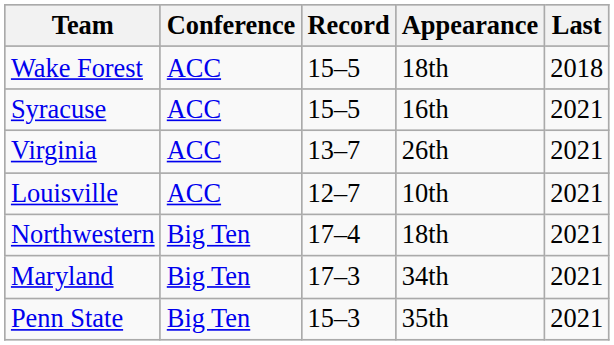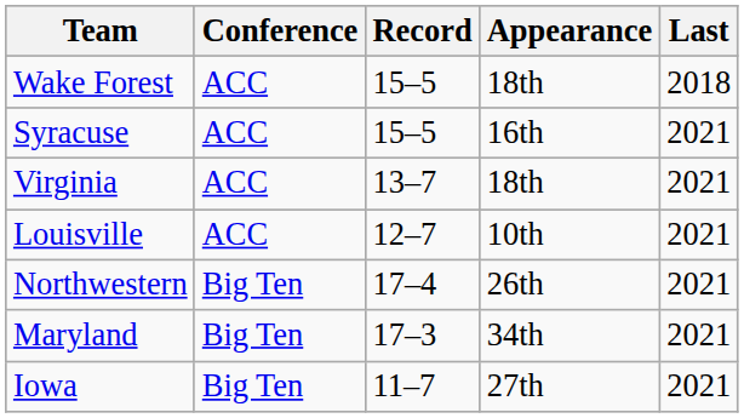 <table class="wikitable">
 <tr>
 <th>Team</th>
 <th>Conference</th>
 <th>Record</th>
 <th>Appearance</th>
 <th>Last</th>
 </tr>
 <tr>
 <td><a href='#'>Wake Forest</a></td>
 <td><a href='#'>ACC</a></td>
 <td>15–5</td>
 <td>18th</td>
 <td>2018</td>
 </tr>
 <tr>
 <td><a href='#'>Syracuse</a></td>
 <td><a href='#'>ACC</a></td>
 <td>15–5</td>
 <td>16th</td>
 <td>2021</td>
 </tr>
 <tr>
 <td><a href='#'>Virginia</a></td>
 <td><a href='#'>ACC</a></td>
 <td>13–7</td>
-<td>26th</td>
+<td>18th</td>
 <td>2021</td>
 </tr>
 <tr>
 <td><a href='#'>Louisville</a></td>
 <td><a href='#'>ACC</a></td>
 <td>12–7</td>
 <td>10th</td>
 <td>2021</td>
 </tr>
 <tr>
 <td><a href='#'>Northwestern</a></td>
 <td><a href='#'>Big Ten</a></td>
 <td>17–4</td>
-<td>18th</td>
+<td>26th</td>
 <td>2021</td>
 </tr>
 <tr>
 <td><a href='#'>Maryland</a></td>
 <td><a href='#'>Big Ten</a></td>
 <td>17–3</td>
 <td>34th</td>
 <td>2021</td>
 </tr>
 <tr>
-<td><a href='#'>Penn State</a></td>
+<td><a href='#'>Iowa</a></td>
 <td><a href='#'>Big Ten</a></td>
-<td>15–3</td>
-<td>35th</td>
+<td>11–7</td>
+<td>27th</td>
 <td>2021</td>
 </tr>
 </table>
